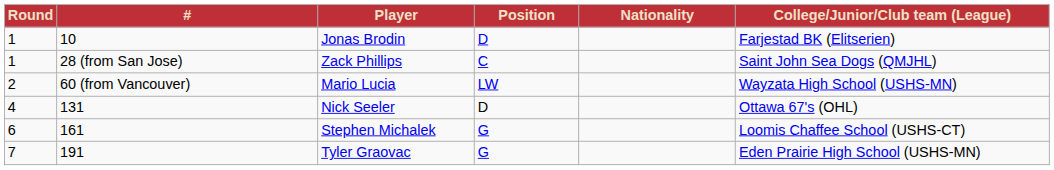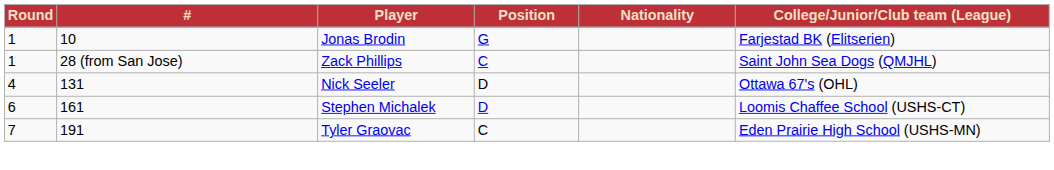 <table class="wikitable">
 <tr>
 <th style="background: #bf2f38; color:#eee1c5" width="5.0%">Round</th>
 <th style="background: #bf2f38; color:#eee1c5" width="25.0%">#</th>
 <th style="background: #bf2f38; color:#eee1c5" width="15.0%">Player</th>
 <th style="background: #bf2f38; color:#eee1c5" width="10.0%">Position</th>
 <th style="background: #bf2f38; color:#eee1c5" width="15.0%">Nationality</th>
 <th style="background: #bf2f38; color:#eee1c5" width="100.0%">College/Junior/Club team (League)</th>
 </tr>
 <tr>
 <td>1</td>
 <td>10</td>
 <td><a href='#'>Jonas Brodin</a></td>
-<td><a href='#'>D</a></td>
+<td><a href='#'>G</a></td>
 <td></td>
 <td><a href='#'>Farjestad BK</a> (<a href='#'>Elitserien</a>)</td>
 </tr>
 <tr>
 <td>1</td>
 <td>28 (from San Jose)</td>
 <td><a href='#'>Zack Phillips</a></td>
 <td><a href='#'>C</a></td>
 <td></td>
 <td><a href='#'>Saint John Sea Dogs</a> (<a href='#'>QMJHL</a>)</td>
-</tr>
-<tr>
-<td>2</td>
-<td>60 (from Vancouver)</td>
-<td><a href='#'>Mario Lucia</a></td>
-<td><a href='#'>LW</a></td>
-<td></td>
-<td><a href='#'>Wayzata High School</a> (<a href='#'>USHS-MN</a>)</td>
 </tr>
 <tr>
 <td>4</td>
 <td>131</td>
 <td><a href='#'>Nick Seeler</a></td>
 <td>D</td>
 <td></td>
 <td><a href='#'>Ottawa 67's</a> (OHL)</td>
 </tr>
 <tr>
 <td>6</td>
 <td>161</td>
 <td><a href='#'>Stephen Michalek</a></td>
-<td><a href='#'>G</a></td>
+<td><a href='#'>D</a></td>
 <td></td>
 <td><a href='#'>Loomis Chaffee School</a> (USHS-CT)</td>
 </tr>
 <tr>
 <td>7</td>
 <td>191</td>
 <td><a href='#'>Tyler Graovac</a></td>
-<td><a href='#'>G</a></td>
+<td>C</td>
 <td></td>
 <td><a href='#'>Eden Prairie High School</a> (USHS-MN)</td>
 </tr>
 </table>
